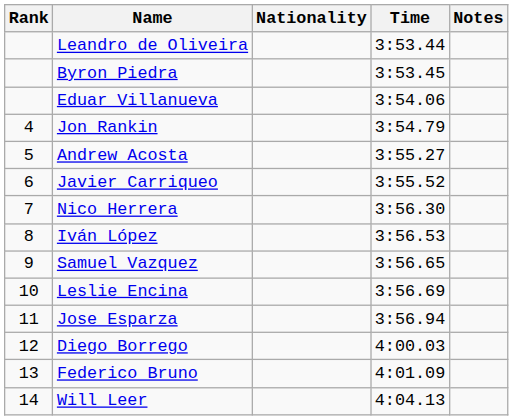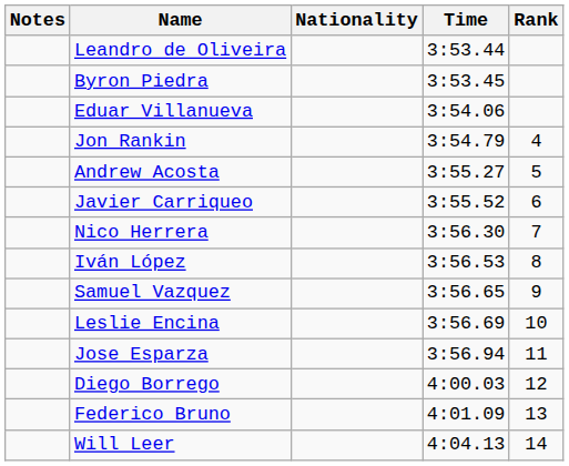 <table class="wikitable sortable" style="text-align:center">
 <tr>
-<th>Rank</th>
+<th>Notes</th>
 <th>Name</th>
 <th>Nationality</th>
 <th>Time</th>
-<th>Notes</th>
+<th>Rank</th>
 </tr>
 <tr>
 <td></td>
 <td align=left><a href='#'>Leandro de Oliveira</a></td>
 <td align=left></td>
 <td>3:53.44</td>
 <td></td>
 </tr>
 <tr>
 <td></td>
 <td align=left><a href='#'>Byron Piedra</a></td>
 <td align=left></td>
 <td>3:53.45</td>
 <td></td>
 </tr>
 <tr>
 <td></td>
 <td align=left><a href='#'>Eduar Villanueva</a></td>
 <td align=left></td>
 <td>3:54.06</td>
 <td></td>
 </tr>
 <tr>
-<td>4</td>
+<td></td>
 <td align=left><a href='#'>Jon Rankin</a></td>
 <td align=left></td>
 <td>3:54.79</td>
-<td></td>
+<td>4</td>
 </tr>
 <tr>
-<td>5</td>
+<td></td>
 <td align=left><a href='#'>Andrew Acosta</a></td>
 <td align=left></td>
 <td>3:55.27</td>
-<td></td>
+<td>5</td>
 </tr>
 <tr>
-<td>6</td>
+<td></td>
 <td align=left><a href='#'>Javier Carriqueo</a></td>
 <td align=left></td>
 <td>3:55.52</td>
-<td></td>
+<td>6</td>
 </tr>
 <tr>
-<td>7</td>
+<td></td>
 <td align=left><a href='#'>Nico Herrera</a></td>
 <td align=left></td>
 <td>3:56.30</td>
-<td></td>
+<td>7</td>
 </tr>
 <tr>
-<td>8</td>
+<td></td>
 <td align=left><a href='#'>Iván López</a></td>
 <td align=left></td>
 <td>3:56.53</td>
-<td></td>
+<td>8</td>
 </tr>
 <tr>
-<td>9</td>
+<td></td>
 <td align=left><a href='#'>Samuel Vazquez</a></td>
 <td align=left></td>
 <td>3:56.65</td>
-<td></td>
+<td>9</td>
 </tr>
 <tr>
-<td>10</td>
+<td></td>
 <td align=left><a href='#'>Leslie Encina</a></td>
 <td align=left></td>
 <td>3:56.69</td>
-<td></td>
+<td>10</td>
 </tr>
 <tr>
-<td>11</td>
+<td></td>
 <td align=left><a href='#'>Jose Esparza</a></td>
 <td align=left></td>
 <td>3:56.94</td>
-<td></td>
+<td>11</td>
 </tr>
 <tr>
-<td>12</td>
+<td></td>
 <td align=left><a href='#'>Diego Borrego</a></td>
 <td align=left></td>
 <td>4:00.03</td>
-<td></td>
+<td>12</td>
 </tr>
 <tr>
-<td>13</td>
+<td></td>
 <td align=left><a href='#'>Federico Bruno</a></td>
 <td align=left></td>
 <td>4:01.09</td>
-<td></td>
+<td>13</td>
 </tr>
 <tr>
-<td>14</td>
+<td></td>
 <td align=left><a href='#'>Will Leer</a></td>
 <td align=left></td>
 <td>4:04.13</td>
-<td></td>
+<td>14</td>
 </tr>
 </table>
